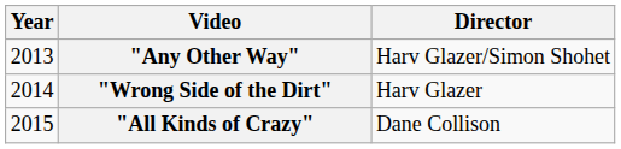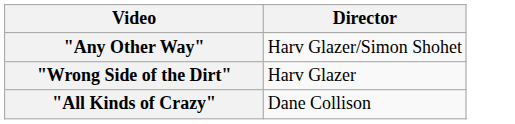 <table class="wikitable plainrowheaders">
 <tr>
-<th>Year</th>
 <th style="width:14em;">Video</th>
 <th>Director</th>
 </tr>
 <tr>
-<td>2013</td>
 <th scope="row">"Any Other Way"</th>
 <td>Harv Glazer/Simon Shohet</td>
 </tr>
 <tr>
-<td>2014</td>
 <th scope="row">"Wrong Side of the Dirt"</th>
 <td>Harv Glazer</td>
 </tr>
 <tr>
-<td>2015</td>
 <th scope="row">"All Kinds of Crazy"</th>
 <td>Dane Collison</td>
 </tr>
 </table>
